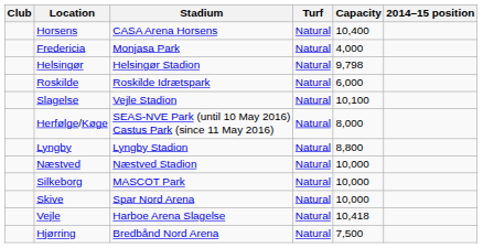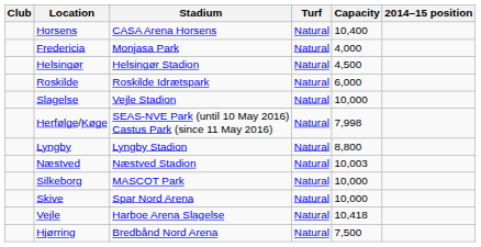 <table class="wikitable sortable">
 <tr>
 <th>Club</th>
 <th>Location</th>
 <th>Stadium</th>
 <th>Turf</th>
 <th>Capacity</th>
 <th>2014–15 position</th>
 </tr>
 <tr>
 <td></td>
 <td><a href='#'>Horsens</a></td>
 <td><a href='#'>CASA Arena Horsens</a></td>
 <td><a href='#'>Natural</a></td>
 <td>10,400</td>
 <td></td>
 </tr>
 <tr>
 <td></td>
 <td><a href='#'>Fredericia</a></td>
 <td><a href='#'>Monjasa Park</a></td>
 <td><a href='#'>Natural</a></td>
 <td>4,000</td>
 <td></td>
 </tr>
 <tr>
 <td></td>
 <td><a href='#'>Helsingør</a></td>
 <td><a href='#'>Helsingør Stadion</a></td>
 <td><a href='#'>Natural</a></td>
-<td>9,798</td>
+<td>4,500</td>
 <td></td>
 </tr>
 <tr>
 <td></td>
 <td><a href='#'>Roskilde</a></td>
 <td><a href='#'>Roskilde Idrætspark</a></td>
 <td><a href='#'>Natural</a></td>
 <td>6,000</td>
 <td></td>
 </tr>
 <tr>
 <td></td>
 <td><a href='#'>Slagelse</a></td>
 <td><a href='#'>Vejle Stadion</a></td>
 <td><a href='#'>Natural</a></td>
-<td>10,100</td>
+<td>10,000</td>
 <td></td>
 </tr>
 <tr>
 <td></td>
 <td><a href='#'>Herfølge</a>/<a href='#'>Køge</a></td>
 <td><a href='#'>SEAS-NVE Park</a> (until 10 May 2016)<br><a href='#'>Castus Park</a> (since 11 May 2016)</td>
 <td><a href='#'>Natural</a></td>
-<td>8,000</td>
+<td>7,998</td>
 <td></td>
 </tr>
 <tr>
 <td></td>
 <td><a href='#'>Lyngby</a></td>
 <td><a href='#'>Lyngby Stadion</a></td>
 <td><a href='#'>Natural</a></td>
 <td>8,800</td>
 <td></td>
 </tr>
 <tr>
 <td></td>
 <td><a href='#'>Næstved</a></td>
 <td><a href='#'>Næstved Stadion</a></td>
 <td><a href='#'>Natural</a></td>
-<td>10,000</td>
+<td>10,003</td>
 <td></td>
 </tr>
 <tr>
 <td></td>
 <td><a href='#'>Silkeborg</a></td>
 <td><a href='#'>MASCOT Park</a></td>
 <td><a href='#'>Natural</a></td>
 <td>10,000</td>
 <td></td>
 </tr>
 <tr>
 <td></td>
 <td><a href='#'>Skive</a></td>
 <td><a href='#'>Spar Nord Arena</a></td>
 <td><a href='#'>Natural</a></td>
 <td>10,000</td>
 <td></td>
 </tr>
 <tr>
 <td></td>
 <td><a href='#'>Vejle</a></td>
 <td><a href='#'>Harboe Arena Slagelse</a></td>
 <td><a href='#'>Natural</a></td>
 <td>10,418</td>
 <td></td>
 </tr>
 <tr>
 <td></td>
 <td><a href='#'>Hjørring</a></td>
 <td><a href='#'>Bredbånd Nord Arena</a></td>
 <td><a href='#'>Natural</a></td>
 <td>7,500</td>
 <td></td>
 </tr>
 </table>
